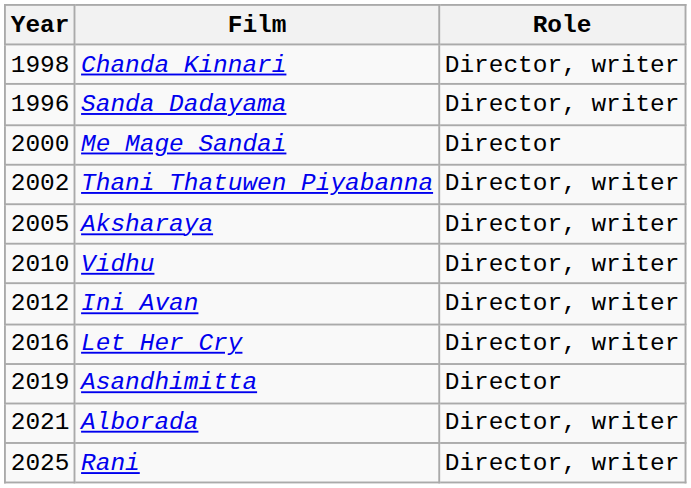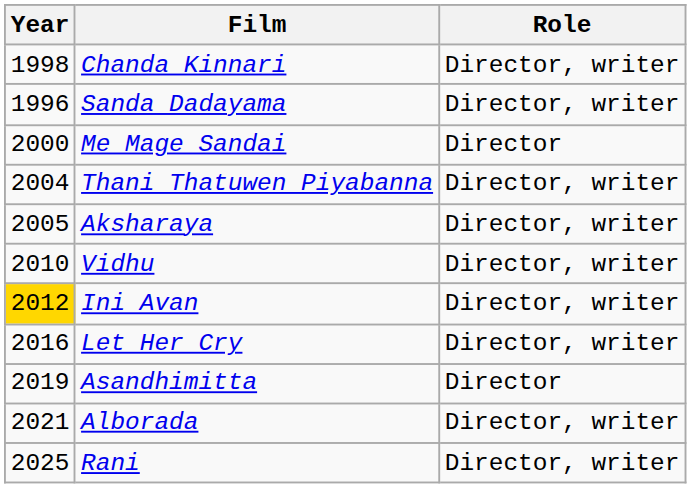 <table class="wikitable">
 <tr>
 <th>Year</th>
 <th>Film</th>
 <th>Role</th>
 </tr>
 <tr>
 <td>1998</td>
 <td><em><a href='#'>Chanda Kinnari</a></em></td>
 <td>Director, writer</td>
 </tr>
 <tr>
 <td>1996</td>
 <td><em><a href='#'>Sanda Dadayama</a></em></td>
 <td>Director, writer</td>
 </tr>
 <tr>
 <td>2000</td>
 <td><em><a href='#'>Me Mage Sandai</a></em></td>
 <td>Director</td>
 </tr>
 <tr>
-<td>2002</td>
+<td>2004</td>
 <td><em><a href='#'>Thani Thatuwen Piyabanna</a></em></td>
 <td>Director, writer</td>
 </tr>
 <tr>
 <td>2005</td>
 <td><em><a href='#'>Aksharaya</a></em></td>
 <td>Director, writer</td>
 </tr>
 <tr>
 <td>2010</td>
 <td><em><a href='#'>Vidhu</a></em></td>
 <td>Director, writer</td>
 </tr>
 <tr>
-<td>2012</td>
+<td style="background: gold;">2012</td>
 <td><em><a href='#'>Ini Avan</a></em></td>
 <td>Director, writer</td>
 </tr>
 <tr>
 <td>2016</td>
 <td><em><a href='#'>Let Her Cry</a></em></td>
 <td>Director, writer</td>
 </tr>
 <tr>
 <td>2019</td>
 <td><em><a href='#'>Asandhimitta</a></em></td>
 <td>Director</td>
 </tr>
 <tr>
 <td>2021</td>
 <td><em><a href='#'>Alborada</a></em></td>
 <td>Director, writer</td>
 </tr>
 <tr>
 <td>2025</td>
 <td><em><a href='#'>Rani</a></em></td>
 <td>Director, writer</td>
 </tr>
 </table>
